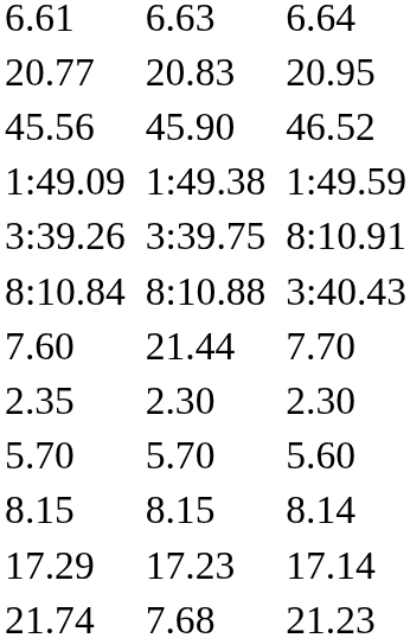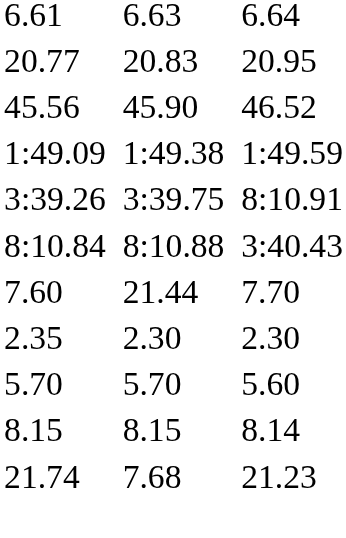 <table>
 <tr>
 <td></td>
 <td></td>
 <td>6.61</td>
 <td></td>
 <td>6.63</td>
 <td></td>
 <td>6.64</td>
 </tr>
 <tr>
 <td></td>
 <td></td>
 <td>20.77</td>
 <td></td>
 <td>20.83</td>
 <td></td>
 <td>20.95</td>
 </tr>
 <tr>
 <td></td>
 <td></td>
 <td>45.56</td>
 <td></td>
 <td>45.90</td>
 <td></td>
 <td>46.52</td>
 </tr>
 <tr>
 <td></td>
 <td></td>
 <td>1:49.09</td>
 <td></td>
 <td>1:49.38</td>
 <td></td>
 <td>1:49.59</td>
 </tr>
 <tr>
 <td></td>
 <td></td>
 <td>3:39.26</td>
 <td></td>
 <td>3:39.75</td>
 <td></td>
 <td>8:10.91</td>
 </tr>
 <tr>
 <td></td>
 <td></td>
 <td>8:10.84</td>
 <td></td>
 <td>8:10.88</td>
 <td></td>
 <td>3:40.43</td>
 </tr>
 <tr>
 <td></td>
 <td></td>
 <td>7.60</td>
 <td></td>
 <td>21.44</td>
 <td></td>
 <td>7.70</td>
 </tr>
 <tr>
 <td></td>
 <td></td>
 <td>2.35</td>
 <td></td>
 <td>2.30</td>
 <td></td>
 <td>2.30</td>
 </tr>
 <tr>
 <td></td>
 <td></td>
 <td>5.70</td>
 <td></td>
 <td>5.70</td>
 <td></td>
 <td>5.60</td>
 </tr>
 <tr>
 <td></td>
 <td></td>
 <td>8.15</td>
 <td></td>
 <td>8.15</td>
 <td></td>
 <td>8.14</td>
 </tr>
 <tr>
 <td></td>
 <td></td>
-<td>17.29</td>
-<td></td>
-<td>17.23</td>
-<td></td>
-<td>17.14</td>
-</tr>
-<tr>
-<td></td>
-<td></td>
 <td>21.74</td>
 <td></td>
 <td>7.68</td>
 <td></td>
 <td>21.23</td>
 </tr>
 </table>
